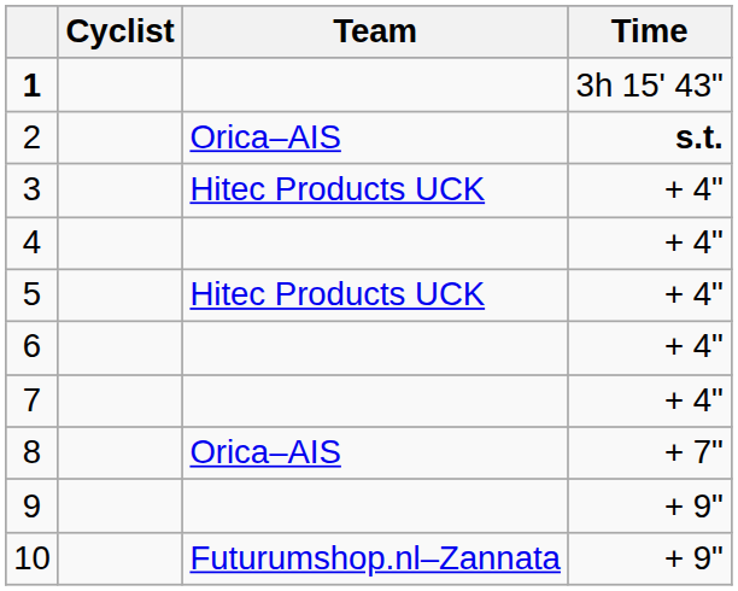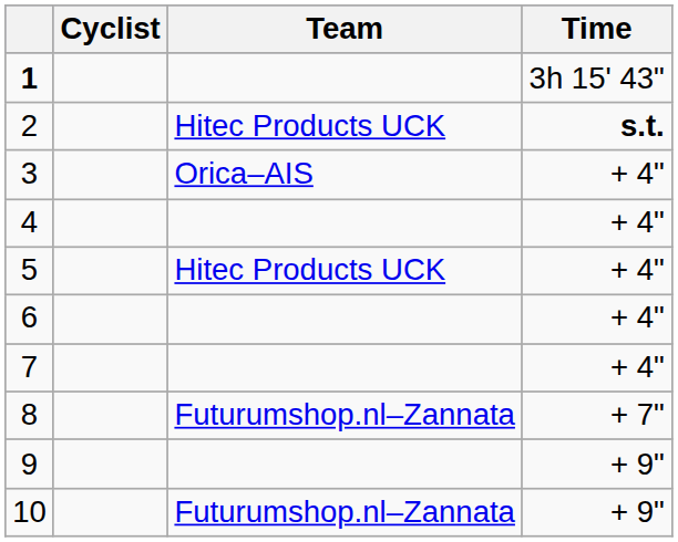 <table class="wikitable">
 <tr style="background:#ccccff;">
 <th></th>
 <th>Cyclist</th>
 <th>Team</th>
 <th>Time</th>
 </tr>
 <tr>
 <td align=center><strong>1</strong></td>
 <td></td>
 <td></td>
 <td align=right>3h 15' 43"</td>
 </tr>
 <tr>
 <td align=center>2</td>
 <td></td>
-<td><a href='#'>Orica–AIS</a></td>
+<td><a href='#'>Hitec Products UCK</a></td>
 <td align=right><strong>s.t.</strong></td>
 </tr>
 <tr>
 <td align=center>3</td>
 <td></td>
-<td><a href='#'>Hitec Products UCK</a></td>
+<td><a href='#'>Orica–AIS</a></td>
 <td align=right>+ 4"</td>
 </tr>
 <tr>
 <td align=center>4</td>
 <td></td>
 <td></td>
 <td align=right>+ 4"</td>
 </tr>
 <tr>
 <td align=center>5</td>
 <td></td>
 <td><a href='#'>Hitec Products UCK</a></td>
 <td align=right>+ 4"</td>
 </tr>
 <tr>
 <td align=center>6</td>
 <td></td>
 <td></td>
 <td align=right>+ 4"</td>
 </tr>
 <tr>
 <td align=center>7</td>
 <td></td>
 <td></td>
 <td align=right>+ 4"</td>
 </tr>
 <tr>
 <td align=center>8</td>
 <td></td>
-<td><a href='#'>Orica–AIS</a></td>
+<td><a href='#'>Futurumshop.nl–Zannata</a></td>
 <td align=right>+ 7"</td>
 </tr>
 <tr>
 <td align=center>9</td>
 <td></td>
 <td></td>
 <td align=right>+ 9"</td>
 </tr>
 <tr>
 <td align=center>10</td>
 <td></td>
 <td><a href='#'>Futurumshop.nl–Zannata</a></td>
 <td align=right>+ 9"</td>
 </tr>
 </table>
